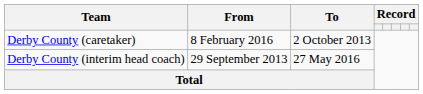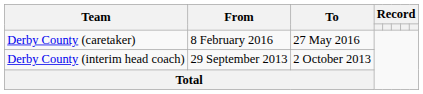 <table class="wikitable" style="text-align: center">
 <tr>
 <th rowspan="2">Team</th>
 <th rowspan="2">From</th>
 <th rowspan="2">To</th>
 <th colspan="8">Record</th>
 </tr>
 <tr>
 <th></th>
 <th></th>
 <th></th>
 <th></th>
 <th></th>
 </tr>
 <tr>
 <td align="left"><a href='#'>Derby County</a> (caretaker)</td>
 <td align=left>8 February 2016</td>
-<td align=left>2 October 2013<br></td>
+<td align=left>27 May 2016<br></td>
 </tr>
 <tr>
 <td align="left"><a href='#'>Derby County</a> (interim head coach)</td>
 <td align=left>29 September 2013</td>
-<td align=left>27 May 2016<br></td>
+<td align=left>2 October 2013<br></td>
 </tr>
 <tr>
 <th colspan=3>Total<br></th>
 </tr>
 </table>
